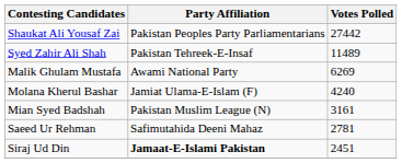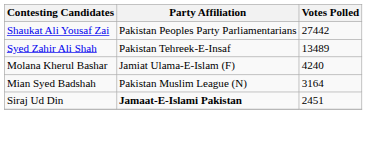 <table class="wikitable sortable">
 <tr>
 <th>Contesting Candidates</th>
 <th>Party Affiliation</th>
 <th>Votes Polled</th>
 </tr>
 <tr>
 <td><a href='#'>Shaukat Ali Yousaf Zai</a></td>
 <td>Pakistan Peoples Party Parliamentarians</td>
 <td>27442</td>
 </tr>
 <tr>
 <td><a href='#'>Syed Zahir Ali Shah</a></td>
 <td>Pakistan Tehreek-E-Insaf</td>
-<td>11489</td>
-</tr>
-<tr>
-<td>Malik Ghulam Mustafa</td>
-<td>Awami National Party</td>
-<td>6269</td>
+<td>13489</td>
 </tr>
 <tr>
 <td>Molana Kherul Bashar</td>
 <td>Jamiat Ulama-E-Islam (F)</td>
 <td>4240</td>
 </tr>
 <tr>
 <td>Mian Syed Badshah</td>
 <td>Pakistan Muslim League (N)</td>
-<td>3161</td>
-</tr>
-<tr>
-<td>Saeed Ur Rehman</td>
-<td>Safimutahida Deeni Mahaz</td>
-<td>2781</td>
+<td>3164</td>
 </tr>
 <tr>
 <td>Siraj Ud Din</td>
 <td><strong>Jamaat-E-Islami Pakistan</strong></td>
 <td>2451</td>
 </tr>
 <tr>
 </tr>
 </table>
